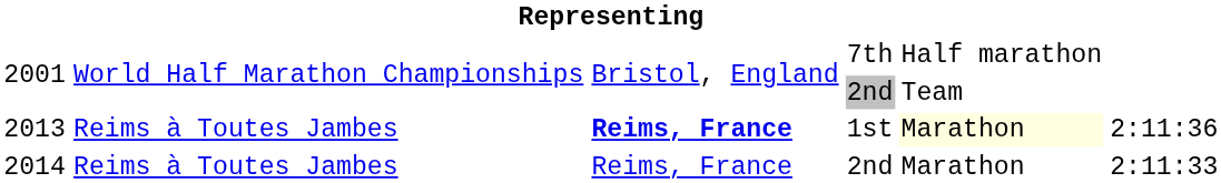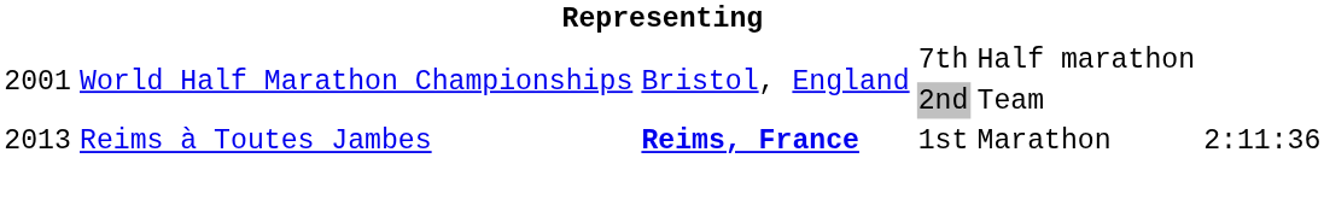 <table>
 <tr>
 <th colspan="6">Representing </th>
 </tr>
 <tr>
 <td rowspan=2>2001</td>
 <td rowspan=2><a href='#'>World Half Marathon Championships</a></td>
 <td rowspan=2><a href='#'>Bristol</a>, <a href='#'>England</a></td>
 <td>7th</td>
 <td>Half marathon</td>
 <td></td>
 </tr>
 <tr>
 <td bgcolor="silver">2nd</td>
 <td>Team</td>
 <td></td>
 </tr>
 <tr>
 <td>2013</td>
 <td><a href='#'>Reims à Toutes Jambes</a></td>
 <td><strong><a href='#'>Reims, France</a></strong></td>
 <td>1st</td>
-<td style="background: lightyellow;">Marathon</td>
+<td>Marathon</td>
 <td>2:11:36</td>
 </tr>
-<tr>
-<td>2014</td>
-<td><a href='#'>Reims à Toutes Jambes</a></td>
-<td><a href='#'>Reims, France</a></td>
-<td>2nd</td>
-<td>Marathon</td>
-<td>2:11:33</td>
-</tr>
 </table>
